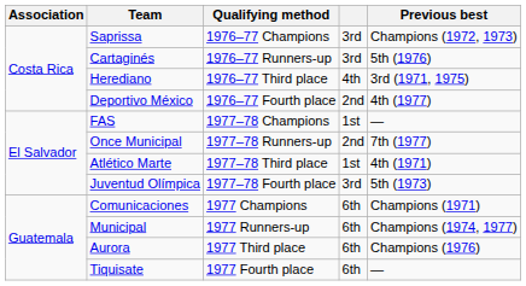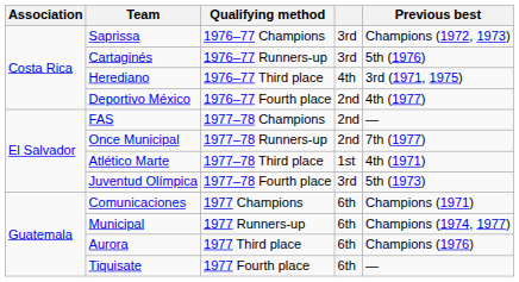 <table class="wikitable">
 <tr>
 <th>Association</th>
 <th>Team</th>
 <th>Qualifying method</th>
 <th></th>
 <th>Previous best</th>
 </tr>
 <tr>
 <td rowspan=4> <a href='#'>Costa Rica</a></td>
 <td><a href='#'>Saprissa</a></td>
 <td><a href='#'>1976–77</a> Champions</td>
 <td>3rd</td>
 <td>Champions (<a href='#'>1972</a>, <a href='#'>1973</a>)</td>
 </tr>
 <tr>
 <td><a href='#'>Cartaginés</a></td>
 <td><a href='#'>1976–77</a> Runners-up</td>
 <td>3rd</td>
 <td>5th (<a href='#'>1976</a>)</td>
 </tr>
 <tr>
 <td><a href='#'>Herediano</a></td>
 <td><a href='#'>1976–77</a> Third place</td>
 <td>4th</td>
 <td>3rd (<a href='#'>1971</a>, <a href='#'>1975</a>)</td>
 </tr>
 <tr>
 <td><a href='#'>Deportivo México</a></td>
 <td><a href='#'>1976–77</a> Fourth place</td>
 <td>2nd</td>
 <td>4th (<a href='#'>1977</a>)</td>
 </tr>
 <tr>
 <td rowspan=4> <a href='#'>El Salvador</a></td>
 <td><a href='#'>FAS</a></td>
 <td><a href='#'>1977–78</a> Champions</td>
-<td>1st</td>
+<td>2nd</td>
 <td>—</td>
 </tr>
 <tr>
 <td><a href='#'>Once Municipal</a></td>
 <td><a href='#'>1977–78</a> Runners-up</td>
 <td>2nd</td>
 <td>7th (<a href='#'>1977</a>)</td>
 </tr>
 <tr>
 <td><a href='#'>Atlético Marte</a></td>
 <td><a href='#'>1977–78</a> Third place</td>
 <td>1st</td>
 <td>4th (<a href='#'>1971</a>)</td>
 </tr>
 <tr>
 <td><a href='#'>Juventud Olímpica</a></td>
 <td><a href='#'>1977–78</a> Fourth place</td>
 <td>3rd</td>
 <td>5th (<a href='#'>1973</a>)</td>
 </tr>
 <tr>
 <td rowspan=4> <a href='#'>Guatemala</a></td>
 <td><a href='#'>Comunicaciones</a></td>
 <td><a href='#'>1977</a> Champions</td>
 <td>6th</td>
 <td>Champions (<a href='#'>1971</a>)</td>
 </tr>
 <tr>
 <td><a href='#'>Municipal</a></td>
 <td><a href='#'>1977</a> Runners-up</td>
 <td>6th</td>
 <td>Champions (<a href='#'>1974</a>, <a href='#'>1977</a>)</td>
 </tr>
 <tr>
 <td><a href='#'>Aurora</a></td>
 <td><a href='#'>1977</a> Third place</td>
 <td>6th</td>
 <td>Champions (<a href='#'>1976</a>)</td>
 </tr>
 <tr>
 <td><a href='#'>Tiquisate</a></td>
 <td><a href='#'>1977</a> Fourth place</td>
 <td>6th</td>
 <td>—</td>
 </tr>
 </table>
